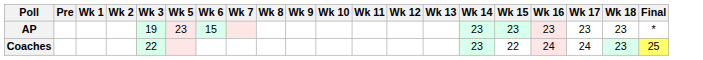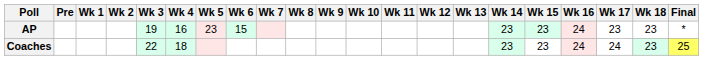 <table class="wikitable" style="white-space:nowrap;">
 <tr>
 <th>Poll</th>
 <th>Pre</th>
 <th>Wk 1</th>
 <th>Wk 2</th>
 <th>Wk 3</th>
+<th>Wk 4</th>
 <th>Wk 5</th>
 <th>Wk 6</th>
 <th>Wk 7</th>
 <th>Wk 8</th>
 <th>Wk 9</th>
 <th>Wk 10</th>
 <th>Wk 11</th>
 <th>Wk 12</th>
 <th>Wk 13</th>
 <th>Wk 14</th>
 <th>Wk 15</th>
 <th>Wk 16</th>
 <th>Wk 17</th>
 <th>Wk 18</th>
 <th>Final</th>
 </tr>
 <tr style="text-align:center;">
 <th>AP</th>
 <td style="background:#FFF;"></td>
 <td style="background:#FFF;"></td>
 <td style="background:#FFF;"></td>
 <td style="background:#D8FFEB;">19</td>
+<td style="background:#D8FFEB;">16</td>
 <td style="background:#FFE6E6;">23</td>
 <td style="background:#D8FFEB;">15</td>
 <td style="background:#FFE6E6;"></td>
 <td style="background:#FFF;"></td>
 <td style="background:#FFF;"></td>
 <td style="background:#FFF;"></td>
 <td style="background:#FFF;"></td>
 <td style="background:#FFF;"></td>
 <td style="background:#FFF;"></td>
 <td style="background:#D8FFEB;">23</td>
 <td style="background:#D8FFEB;">23</td>
-<td style="background:#FFE6E6;">23</td>
+<td style="background:#FFE6E6;">24</td>
 <td style="background:#FFF;">23</td>
 <td style="background:#FFF;">23</td>
 <td style="background:#FFF;">*</td>
 </tr>
 <tr style="text-align:center;">
 <th>Coaches</th>
 <td style="background:#FFF;"></td>
 <td style="background:#FFF;"></td>
 <td style="background:#FFF;"></td>
 <td style="background:#D8FFEB;">22</td>
+<td style="background:#D8FFEB;">18</td>
 <td style="background:#FFE6E6;"></td>
 <td style="background:#FFF;"></td>
 <td style="background:#FFF;"></td>
 <td style="background:#FFF;"></td>
 <td style="background:#FFF;"></td>
 <td style="background:#FFF;"></td>
 <td style="background:#FFF;"></td>
 <td style="background:#FFF;"></td>
 <td style="background:#FFF;"></td>
 <td style="background:#D8FFEB;">23</td>
-<td style="background:#FFF;">22</td>
+<td style="background:#FFF;">23</td>
 <td style="background:#FFE6E6;">24</td>
 <td style="background:#FFF;">24</td>
 <td style="background:#D8FFEB;">23</td>
 <td style="background:#FFFF66;">25</td>
 </tr>
 </table>
